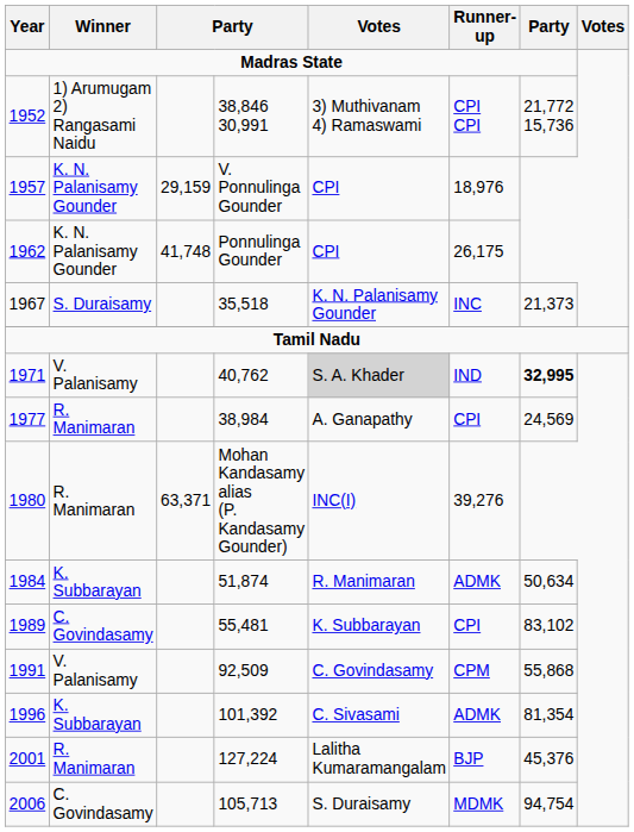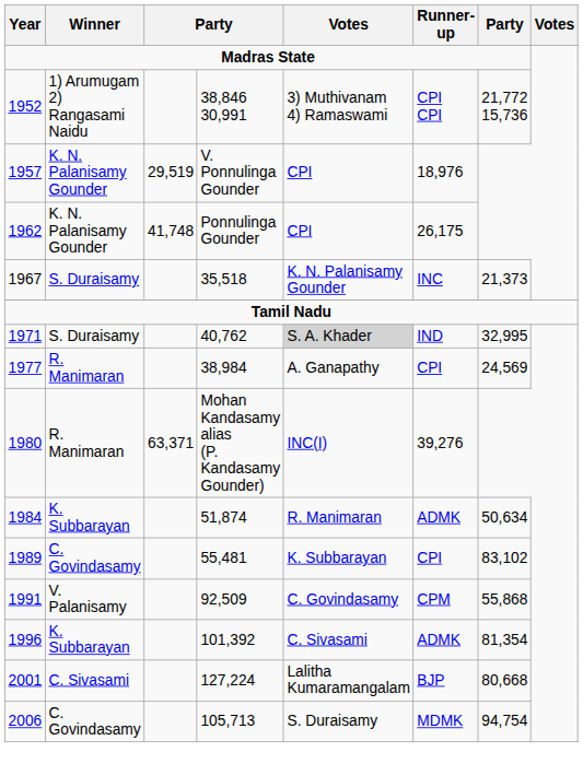 <table class="wikitable sortable">
 <tr>
 <th>Year</th>
 <th>Winner</th>
 <th colspan=2>Party</th>
 <th>Votes</th>
 <th>Runner-up</th>
 <th>Party</th>
 <th>Votes</th>
 </tr>
 <tr>
 <td style="text-align: center;" colspan="7"><strong>Madras State</strong></td>
 </tr>
 <tr>
 <td><a href='#'>1952</a></td>
 <td>1) Arumugam <br> 2) Rangasami Naidu</td>
 <td></td>
 <td>38,846 <br> 30,991</td>
 <td>3) Muthivanam <br> 4) Ramaswami</td>
 <td><a href='#'>CPI</a> <br> <a href='#'>CPI</a></td>
 <td>21,772 <br> 15,736</td>
 </tr>
 <tr>
 <td><a href='#'>1957</a></td>
 <td><a href='#'>K. N. Palanisamy Gounder</a></td>
-<td>29,159</td>
+<td>29,519</td>
 <td>V. Ponnulinga Gounder</td>
 <td><a href='#'>CPI</a></td>
 <td>18,976</td>
 </tr>
 <tr>
 <td><a href='#'>1962</a></td>
 <td>K. N. Palanisamy Gounder</td>
 <td>41,748</td>
 <td>Ponnulinga Gounder</td>
 <td><a href='#'>CPI</a></td>
 <td>26,175</td>
 </tr>
 <tr>
 <td>1967</td>
 <td><a href='#'>S. Duraisamy</a></td>
 <td></td>
 <td>35,518</td>
 <td><a href='#'>K. N. Palanisamy Gounder</a></td>
 <td><a href='#'>INC</a></td>
 <td>21,373</td>
 </tr>
 <tr>
 </tr>
 <tr>
 <td style="text-align: center;" colspan="8"><strong>Tamil Nadu</strong></td>
 </tr>
 <tr>
 <td><a href='#'>1971</a></td>
-<td>V. Palanisamy</td>
+<td>S. Duraisamy</td>
 <td></td>
 <td>40,762</td>
 <td style="background: lightgrey;">S. A. Khader</td>
 <td><a href='#'>IND</a></td>
-<td><strong>32,995</strong></td>
+<td>32,995</td>
 </tr>
 <tr>
 <td><a href='#'>1977</a></td>
 <td><a href='#'>R. Manimaran</a></td>
 <td></td>
 <td>38,984</td>
 <td>A. Ganapathy</td>
 <td><a href='#'>CPI</a></td>
 <td>24,569</td>
 </tr>
 <tr>
 <td><a href='#'>1980</a></td>
 <td>R. Manimaran</td>
 <td>63,371</td>
 <td>Mohan Kandasamy alias <br>(P. Kandasamy Gounder)</td>
 <td><a href='#'>INC(I)</a></td>
 <td>39,276</td>
 </tr>
 <tr>
 <td><a href='#'>1984</a></td>
 <td><a href='#'>K. Subbarayan</a></td>
 <td></td>
 <td>51,874</td>
 <td><a href='#'>R. Manimaran</a></td>
 <td><a href='#'>ADMK</a></td>
 <td>50,634</td>
 </tr>
 <tr>
 <td><a href='#'>1989</a></td>
 <td><a href='#'>C. Govindasamy</a></td>
 <td></td>
 <td>55,481</td>
 <td><a href='#'>K. Subbarayan</a></td>
 <td><a href='#'>CPI</a></td>
 <td>83,102</td>
 </tr>
 <tr>
 <td><a href='#'>1991</a></td>
 <td>V. Palanisamy</td>
 <td></td>
 <td>92,509</td>
 <td><a href='#'>C. Govindasamy</a></td>
 <td><a href='#'>CPM</a></td>
 <td>55,868</td>
 </tr>
 <tr>
 <td><a href='#'>1996</a></td>
 <td><a href='#'>K. Subbarayan</a></td>
 <td></td>
 <td>101,392</td>
 <td><a href='#'>C. Sivasami</a></td>
 <td><a href='#'>ADMK</a></td>
 <td>81,354</td>
 </tr>
 <tr>
 <td><a href='#'>2001</a></td>
-<td><a href='#'>R. Manimaran</a></td>
+<td><a href='#'>C. Sivasami</a></td>
 <td></td>
 <td>127,224</td>
 <td>Lalitha Kumaramangalam</td>
 <td><a href='#'>BJP</a></td>
-<td>45,376</td>
+<td>80,668</td>
 </tr>
 <tr>
 <td><a href='#'>2006</a></td>
 <td>C. Govindasamy</td>
 <td></td>
 <td>105,713</td>
 <td>S. Duraisamy</td>
 <td><a href='#'>MDMK</a></td>
 <td>94,754</td>
 </tr>
 </table>
